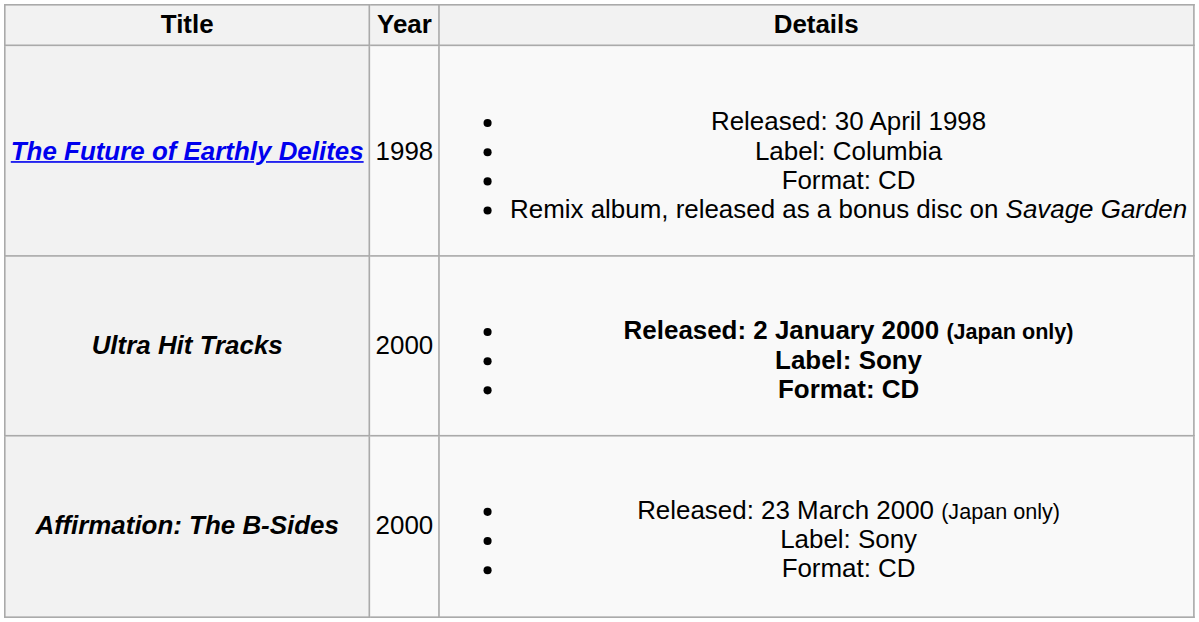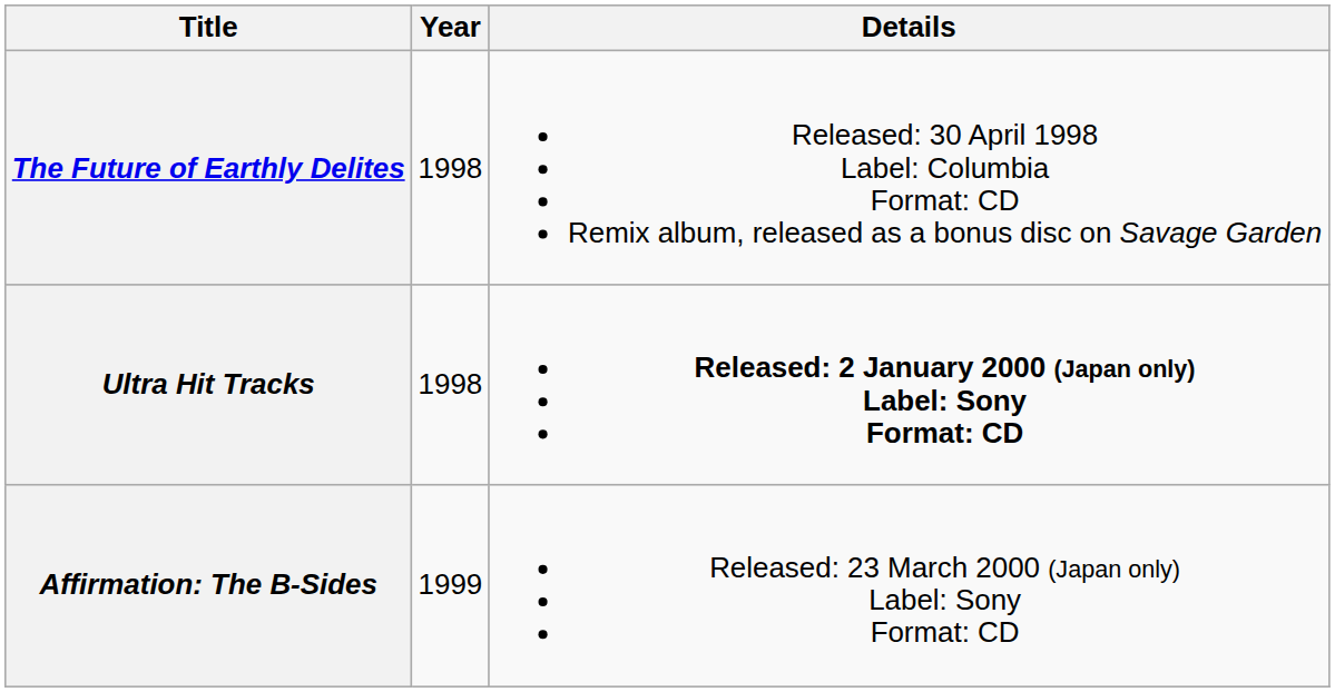 <table class="wikitable plainrowheaders" style="text-align:center">
 <tr>
 <th scope="col">Title</th>
 <th scope="col">Year</th>
 <th scope="col">Details</th>
 </tr>
 <tr>
 <th scope="row"><em><a href='#'>The Future of Earthly Delites</a></em></th>
 <td>1998</td>
 <td><br><ul><li>Released: 30 April 1998</li><li>Label: Columbia</li><li>Format: CD</li><li>Remix album, released as a bonus disc on <em>Savage Garden</em></li></ul></td>
 </tr>
 <tr>
 <th scope="row"><em>Ultra Hit Tracks</em></th>
-<td>2000</td>
+<td>1998</td>
 <td><strong><br><ul><li>Released: 2 January 2000 <small>(Japan only)</small></li><li>Label: Sony</li><li>Format: CD</li></ul></strong></td>
 </tr>
 <tr>
 <th scope="row"><em>Affirmation: The B-Sides</em></th>
-<td>2000</td>
+<td>1999</td>
 <td><br><ul><li>Released: 23 March 2000 <small>(Japan only)</small></li><li>Label: Sony</li><li>Format: CD</li></ul></td>
 </tr>
 </table>
